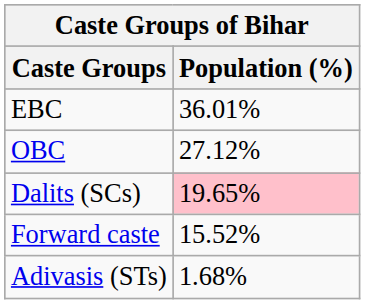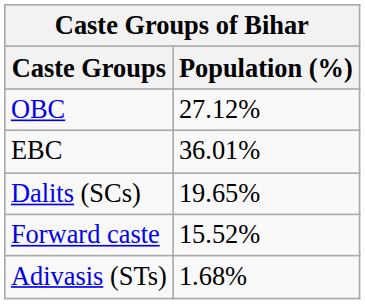 <table class="wikitable">
 <tr>
 <th colspan="2">Caste Groups of Bihar</th>
 </tr>
 <tr>
 <th>Caste Groups</th>
 <th>Population	 (%)</th>
 </tr>
 <tr>
+<td><a href='#'>OBC</a></td>
+<td>27.12%</td>
+</tr>
+<tr>
 <td>EBC</td>
 <td>36.01%</td>
 </tr>
 <tr>
-<td><a href='#'>OBC</a></td>
-<td>27.12%</td>
-</tr>
-<tr>
 <td><a href='#'>Dalits</a> (SCs)</td>
-<td style="background: pink;">19.65%</td>
+<td>19.65%</td>
 </tr>
 <tr>
 <td><a href='#'>Forward caste</a></td>
 <td>15.52%</td>
 </tr>
 <tr>
 <td><a href='#'>Adivasis</a> (STs)</td>
 <td>1.68%</td>
 </tr>
 </table>
